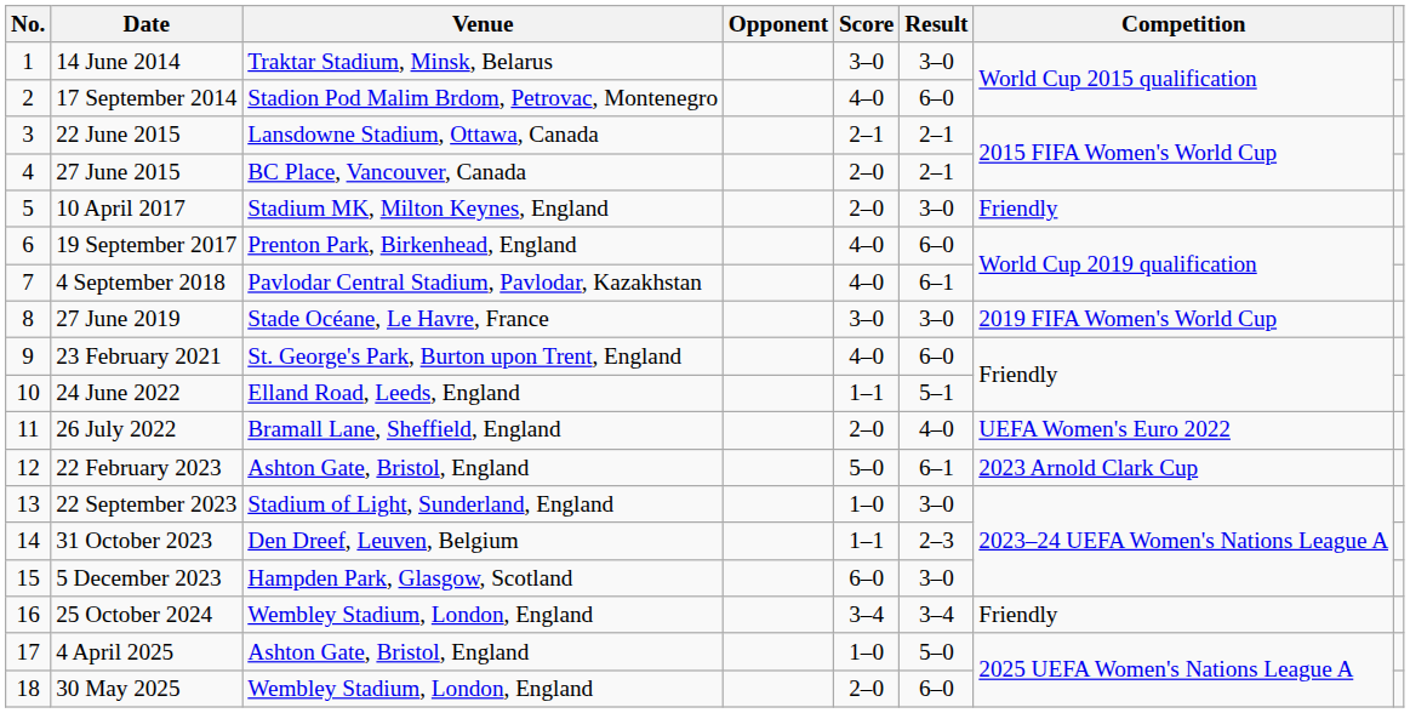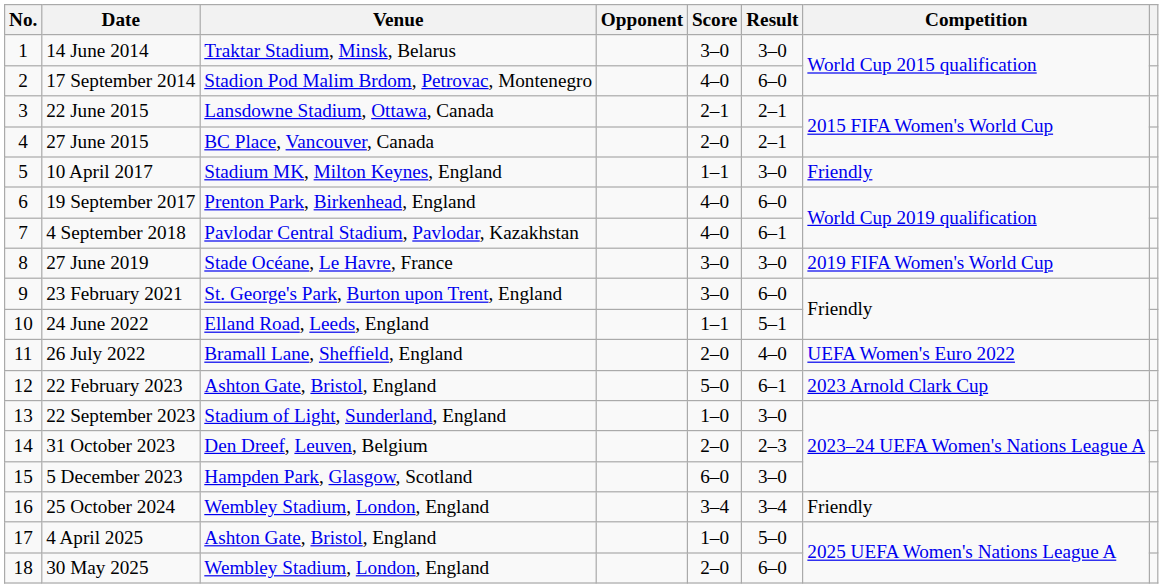 <table class="wikitable sortable">
 <tr>
 <th scope="col">No.</th>
 <th scope="col" data-sort-type="date">Date</th>
 <th scope="col">Venue</th>
 <th scope="col">Opponent</th>
 <th scope="col">Score</th>
 <th scope="col">Result</th>
 <th scope="col">Competition</th>
 <th scope="col" class="unsortable"></th>
 </tr>
 <tr>
 <td scope=row style="text-align: center">1</td>
 <td>14 June 2014</td>
 <td><a href='#'>Traktar Stadium</a>, <a href='#'>Minsk</a>, Belarus</td>
 <td></td>
 <td align="center">3–0</td>
 <td align="center">3–0</td>
 <td rowspan="2"><a href='#'>World Cup 2015 qualification</a></td>
 <td align=center></td>
 </tr>
 <tr>
 <td scope=row style="text-align: center">2</td>
 <td>17 September 2014</td>
 <td><a href='#'>Stadion Pod Malim Brdom</a>, <a href='#'>Petrovac</a>, Montenegro</td>
 <td></td>
 <td align="center">4–0</td>
 <td align="center">6–0</td>
 <td align=center></td>
 </tr>
 <tr>
 <td scope=row style="text-align: center">3</td>
 <td>22 June 2015</td>
 <td><a href='#'>Lansdowne Stadium</a>, <a href='#'>Ottawa</a>, Canada</td>
 <td></td>
 <td align="center">2–1</td>
 <td align="center">2–1</td>
 <td rowspan="2"><a href='#'>2015 FIFA Women's World Cup</a></td>
 <td align=center></td>
 </tr>
 <tr>
 <td scope=row style="text-align: center">4</td>
 <td>27 June 2015</td>
 <td><a href='#'>BC Place</a>, <a href='#'>Vancouver</a>, Canada</td>
 <td></td>
 <td align="center">2–0</td>
 <td align="center">2–1</td>
 <td align=center></td>
 </tr>
 <tr>
 <td scope=row style="text-align: center">5</td>
 <td>10 April 2017</td>
 <td><a href='#'>Stadium MK</a>, <a href='#'>Milton Keynes</a>, England</td>
 <td></td>
-<td align="center">2–0</td>
+<td align="center">1–1</td>
 <td align="center">3–0</td>
 <td><a href='#'>Friendly</a></td>
 <td align=center></td>
 </tr>
 <tr>
 <td scope=row style="text-align: center">6</td>
 <td>19 September 2017</td>
 <td><a href='#'>Prenton Park</a>, <a href='#'>Birkenhead</a>, England</td>
 <td></td>
 <td align="center">4–0</td>
 <td align="center">6–0</td>
 <td rowspan="2"><a href='#'>World Cup 2019 qualification</a></td>
 <td align=center></td>
 </tr>
 <tr>
 <td scope=row style="text-align: center">7</td>
 <td>4 September 2018</td>
 <td><a href='#'>Pavlodar Central Stadium</a>, <a href='#'>Pavlodar</a>, Kazakhstan</td>
 <td></td>
 <td align="center">4–0</td>
 <td align="center">6–1</td>
 <td align=center></td>
 </tr>
 <tr>
 <td scope=row style="text-align: center">8</td>
 <td>27 June 2019</td>
 <td><a href='#'>Stade Océane</a>, <a href='#'>Le Havre</a>, France</td>
 <td></td>
 <td align="center">3–0</td>
 <td align="center">3–0</td>
 <td><a href='#'>2019 FIFA Women's World Cup</a></td>
 <td align=center></td>
 </tr>
 <tr>
 <td scope=row style="text-align: center">9</td>
 <td>23 February 2021</td>
 <td><a href='#'>St. George's Park</a>, <a href='#'>Burton upon Trent</a>, England</td>
 <td></td>
-<td align="center">4–0</td>
+<td align="center">3–0</td>
 <td align="center">6–0</td>
 <td rowspan="2">Friendly</td>
 <td align=center></td>
 </tr>
 <tr>
 <td scope=row style="text-align: center">10</td>
 <td>24 June 2022</td>
 <td><a href='#'>Elland Road</a>, <a href='#'>Leeds</a>, England</td>
 <td></td>
 <td align="center">1–1</td>
 <td align="center">5–1</td>
 <td align=center></td>
 </tr>
 <tr>
 <td scope=row style="text-align: center">11</td>
 <td>26 July 2022</td>
 <td><a href='#'>Bramall Lane</a>, <a href='#'>Sheffield</a>, England</td>
 <td></td>
 <td align="center">2–0</td>
 <td align="center">4–0</td>
 <td><a href='#'>UEFA Women's Euro 2022</a></td>
 <td align="center"></td>
 </tr>
 <tr>
 <td scope=row style="text-align: center">12</td>
 <td>22 February 2023</td>
 <td><a href='#'>Ashton Gate</a>, <a href='#'>Bristol</a>, England</td>
 <td></td>
 <td align="center">5–0</td>
 <td align="center">6–1</td>
 <td><a href='#'>2023 Arnold Clark Cup</a></td>
 <td align="center"></td>
 </tr>
 <tr>
 <td scope=row style="text-align: center">13</td>
 <td>22 September 2023</td>
 <td><a href='#'>Stadium of Light</a>, <a href='#'>Sunderland</a>, England</td>
 <td></td>
 <td align="center">1–0</td>
 <td align="center">3–0</td>
 <td rowspan="3"><a href='#'>2023–24 UEFA Women's Nations League A</a></td>
 <td align="center"></td>
 </tr>
 <tr>
 <td scope=row style="text-align: center">14</td>
 <td>31 October 2023</td>
 <td><a href='#'>Den Dreef</a>, <a href='#'>Leuven</a>, Belgium</td>
 <td></td>
-<td align="center">1–1</td>
+<td align="center">2–0</td>
 <td align="center">2–3</td>
 <td align="center"></td>
 </tr>
 <tr>
 <td scope=row style="text-align: center">15</td>
 <td>5 December 2023</td>
 <td><a href='#'>Hampden Park</a>, <a href='#'>Glasgow</a>, Scotland</td>
 <td></td>
 <td align="center">6–0</td>
 <td align="center">3–0</td>
 <td align="center"></td>
 </tr>
 <tr>
 <td scope=row style="text-align: center">16</td>
 <td>25 October 2024</td>
 <td><a href='#'>Wembley Stadium</a>, <a href='#'>London</a>, England</td>
 <td></td>
 <td align="center">3–4</td>
 <td align="center">3–4</td>
 <td>Friendly</td>
 <td align="center"></td>
 </tr>
 <tr>
 <td scope=row style="text-align: center">17</td>
 <td>4 April 2025</td>
 <td><a href='#'>Ashton Gate</a>, <a href='#'>Bristol</a>, England</td>
 <td></td>
 <td align="center">1–0</td>
 <td align="center">5–0</td>
 <td rowspan="2"><a href='#'>2025 UEFA Women's Nations League A</a></td>
 <td align="center"></td>
 </tr>
 <tr>
 <td scope=row style="text-align: center">18</td>
 <td>30 May 2025</td>
 <td><a href='#'>Wembley Stadium</a>, <a href='#'>London</a>, England</td>
 <td></td>
 <td align="center">2–0</td>
 <td align="center">6–0</td>
 <td></td>
 </tr>
 </table>
